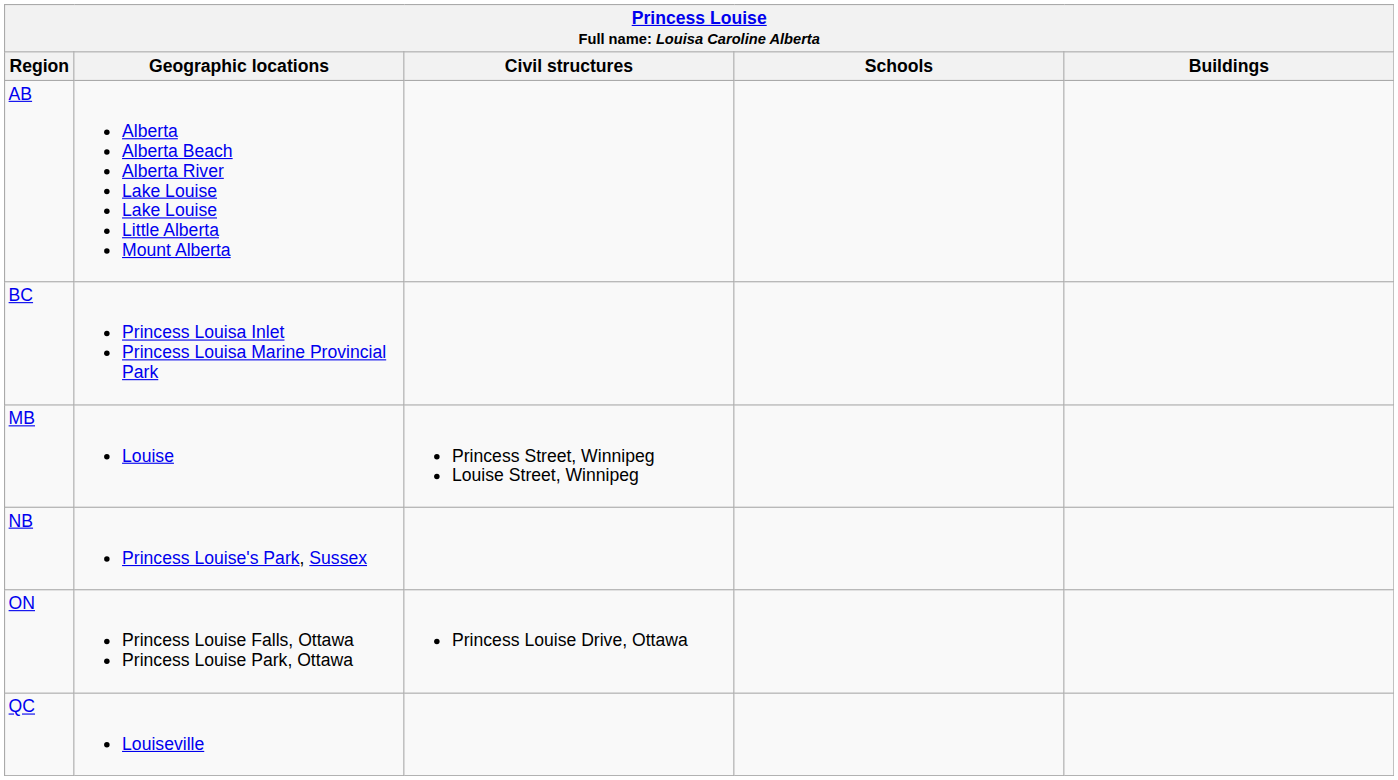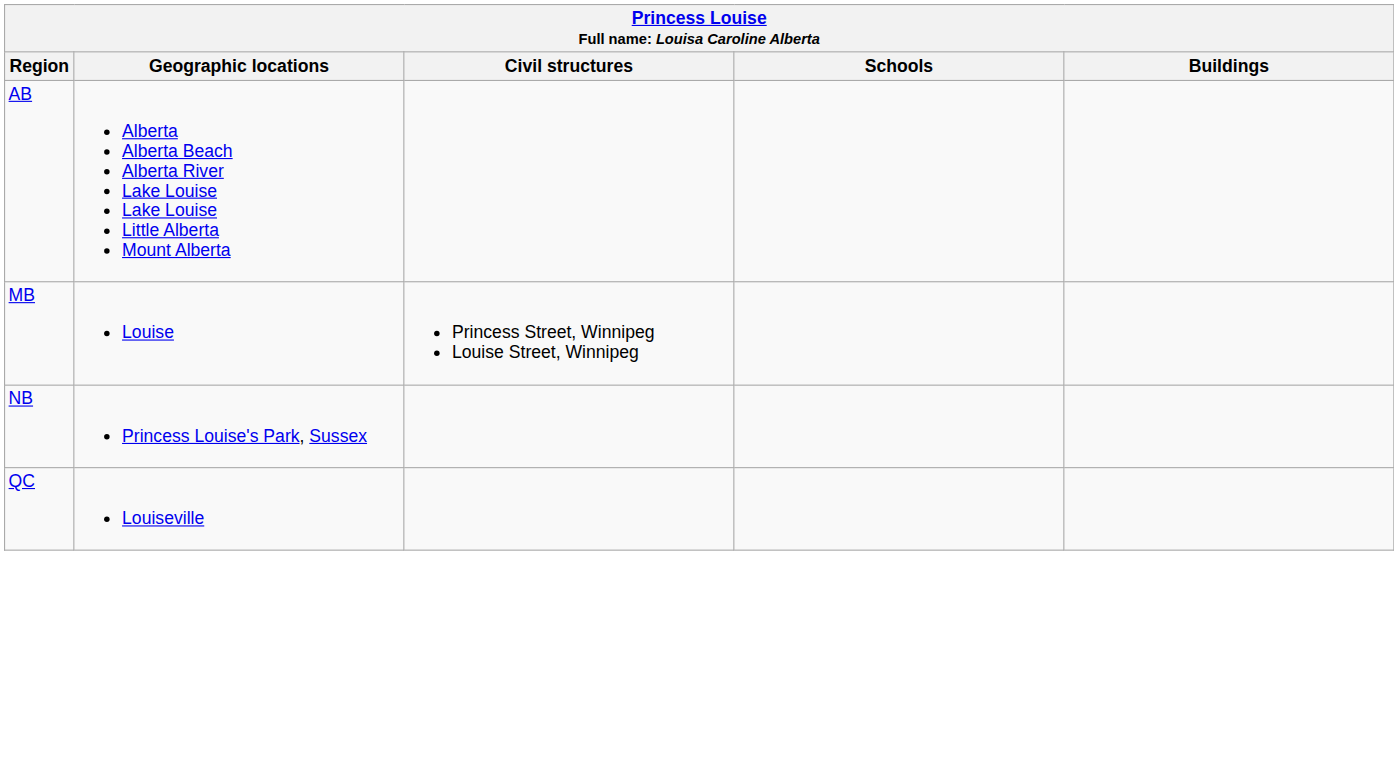 <table class="wikitable" width="100%">
 <tr>
 <th colspan="5"> <a href='#'>Princess Louise</a><br><small>Full name: <em>Louisa Caroline Alberta</em></small></th>
 </tr>
 <tr>
 <th width="5%">Region</th>
 <th width="23.75%">Geographic locations</th>
 <th width="23.75%">Civil structures</th>
 <th width="23.75%">Schools</th>
 <th width="23.75%">Buildings</th>
 </tr>
 <tr>
 <td align=left valign=top> <a href='#'>AB</a></td>
 <td align=left valign=top><br><ul><li><a href='#'>Alberta</a></li><li><a href='#'>Alberta Beach</a></li><li><a href='#'>Alberta River</a></li><li><a href='#'>Lake Louise</a></li><li><a href='#'>Lake Louise</a></li><li><a href='#'>Little Alberta</a></li><li><a href='#'>Mount Alberta</a></li></ul></td>
 <td></td>
 <td></td>
 <td></td>
 </tr>
 <tr>
-<td align=left valign=top> <a href='#'>BC</a></td>
-<td align=left valign=top><br><ul><li><a href='#'>Princess Louisa Inlet</a></li><li><a href='#'>Princess Louisa Marine Provincial Park</a></li></ul></td>
-<td></td>
-<td></td>
-<td></td>
-</tr>
-<tr>
 <td align=left valign=top> <a href='#'>MB</a></td>
 <td align=left valign=top><br><ul><li><a href='#'>Louise</a></li></ul></td>
 <td><br><ul><li>Princess Street, Winnipeg</li><li>Louise Street, Winnipeg</li></ul></td>
 <td></td>
 <td></td>
 </tr>
 <tr>
 <td align=left valign=top> <a href='#'>NB</a></td>
 <td align=left valign=top><br><ul><li><a href='#'>Princess Louise's Park</a>, <a href='#'>Sussex</a></li></ul></td>
 <td></td>
 <td></td>
 <td></td>
 </tr>
 <tr>
-<td align=left valign=top> <a href='#'>ON</a></td>
-<td align=left valign=top><br><ul><li>Princess Louise Falls, Ottawa</li><li>Princess Louise Park, Ottawa</li></ul></td>
-<td align=left valign=top><br><ul><li>Princess Louise Drive, Ottawa</li></ul></td>
-<td></td>
-<td></td>
-</tr>
-<tr>
 <td align=left valign=top> <a href='#'>QC</a></td>
 <td align=left valign=top><br><ul><li><a href='#'>Louiseville</a></li></ul></td>
 <td></td>
 <td></td>
 <td></td>
 </tr>
 </table>
